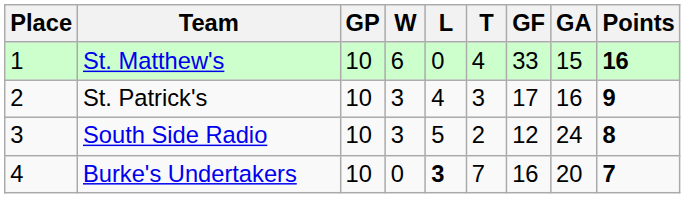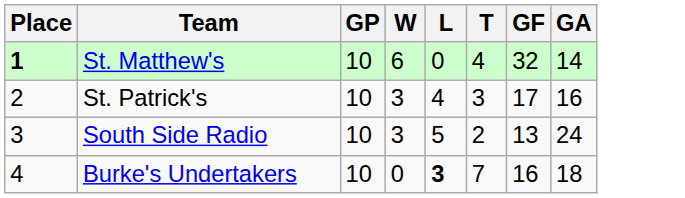 <table class="wikitable">
 <tr>
 <th>Place</th>
 <th width="170">Team</th>
 <th width="20">GP</th>
 <th width="20">W</th>
 <th width="20">L</th>
 <th width="20">T</th>
 <th width="20">GF</th>
 <th width="20">GA</th>
-<th>Points</th>
 </tr>
 <tr bgcolor=#ccffcc>
-<td>1</td>
+<td><strong>1</strong></td>
 <td><a href='#'>St. Matthew's</a></td>
 <td>10</td>
 <td>6</td>
 <td>0</td>
 <td>4</td>
-<td>33</td>
-<td>15</td>
-<td><strong>16</strong></td>
+<td>32</td>
+<td>14</td>
 </tr>
 <tr>
 <td>2</td>
 <td>St. Patrick's</td>
 <td>10</td>
 <td>3</td>
 <td>4</td>
 <td>3</td>
 <td>17</td>
 <td>16</td>
-<td><strong>9</strong></td>
 </tr>
 <tr>
 <td>3</td>
 <td><a href='#'>South Side Radio</a></td>
 <td>10</td>
 <td>3</td>
 <td>5</td>
 <td>2</td>
-<td>12</td>
+<td>13</td>
 <td>24</td>
-<td><strong>8</strong></td>
 </tr>
 <tr>
 <td>4</td>
 <td><a href='#'>Burke's Undertakers</a></td>
 <td>10</td>
 <td>0</td>
 <td><strong>3</strong></td>
 <td>7</td>
 <td>16</td>
-<td>20</td>
-<td><strong>7</strong></td>
+<td>18</td>
 </tr>
 </table>
